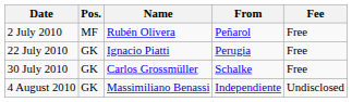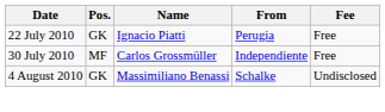 <table class="wikitable">
 <tr>
 <th>Date</th>
 <th>Pos.</th>
 <th>Name</th>
 <th>From</th>
 <th>Fee</th>
-</tr>
-<tr>
-<td>2 July 2010</td>
-<td>MF</td>
-<td> <a href='#'>Rubén Olivera</a></td>
-<td> <a href='#'>Peñarol</a></td>
-<td>Free</td>
 </tr>
 <tr>
 <td>22 July 2010</td>
 <td>GK</td>
 <td> <a href='#'>Ignacio Piatti</a></td>
 <td> <a href='#'>Perugia</a></td>
 <td>Free</td>
 </tr>
 <tr>
 <td>30 July 2010</td>
-<td>GK</td>
+<td>MF</td>
 <td> <a href='#'>Carlos Grossmüller</a></td>
-<td> <a href='#'>Schalke</a></td>
+<td> <a href='#'>Independiente</a></td>
 <td>Free</td>
 </tr>
 <tr>
 <td>4 August 2010</td>
 <td>GK</td>
 <td> <a href='#'>Massimiliano Benassi</a></td>
-<td> <a href='#'>Independiente</a></td>
+<td> <a href='#'>Schalke</a></td>
 <td>Undisclosed</td>
 </tr>
 </table>
